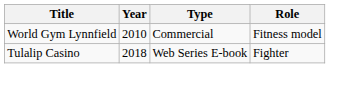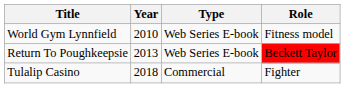 <table class="wikitable plainrowheaders" style="margin-right: 0;">
 <tr>
 <th>Title</th>
 <th>Year</th>
 <th>Type</th>
 <th>Role</th>
 </tr>
 <tr>
 <td>World Gym Lynnfield</td>
 <td>2010</td>
-<td>Commercial</td>
+<td>Web Series E-book</td>
 <td>Fitness model</td>
+</tr>
+<tr>
+<td>Return To Poughkeepsie</td>
+<td>2013</td>
+<td>Web Series E-book</td>
+<td style="background:#FF0000;">Beckett Taylor</td>
 </tr>
 <tr>
 <td>Tulalip Casino</td>
 <td>2018</td>
-<td>Web Series E-book</td>
+<td>Commercial</td>
 <td>Fighter</td>
 </tr>
 </table>
